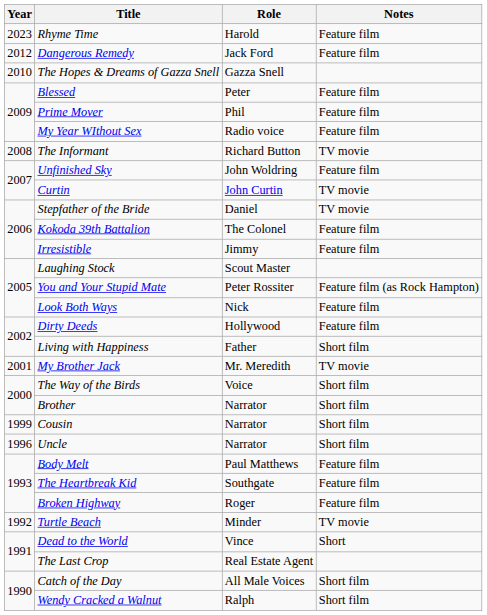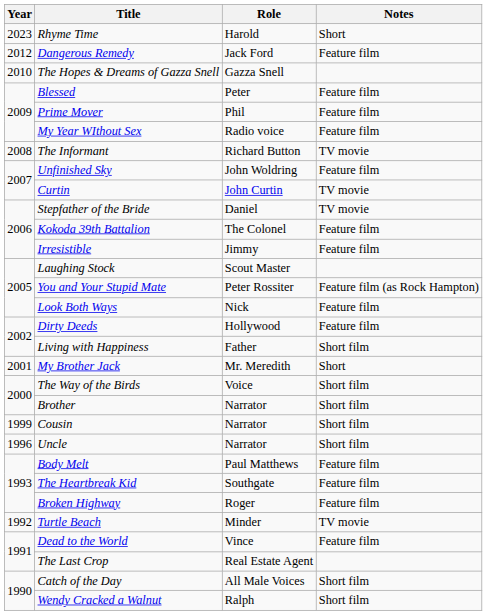 <table class="wikitable">
 <tr>
 <th>Year</th>
 <th>Title</th>
 <th>Role</th>
 <th>Notes</th>
 </tr>
 <tr>
 <td>2023</td>
 <td><em>Rhyme Time</em></td>
 <td>Harold</td>
-<td>Feature film</td>
+<td>Short</td>
 </tr>
 <tr>
 <td>2012</td>
 <td><em><a href='#'>Dangerous Remedy</a></em></td>
 <td>Jack Ford</td>
 <td>Feature film</td>
 </tr>
 <tr>
 <td>2010</td>
 <td><em>The Hopes & Dreams of Gazza Snell</em></td>
 <td>Gazza Snell</td>
 <td></td>
 </tr>
 <tr>
 <td rowspan="3">2009</td>
 <td><em><a href='#'>Blessed</a></em></td>
 <td>Peter</td>
 <td>Feature film</td>
 </tr>
 <tr>
 <td><em><a href='#'>Prime Mover</a></em></td>
 <td>Phil</td>
 <td>Feature film</td>
 </tr>
 <tr>
 <td><em><a href='#'>My Year WIthout Sex</a></em></td>
 <td>Radio voice</td>
 <td>Feature film</td>
 </tr>
 <tr>
 <td>2008</td>
 <td><em>The Informant</em></td>
 <td>Richard Button</td>
 <td>TV movie</td>
 </tr>
 <tr>
 <td rowspan="2">2007</td>
 <td><em><a href='#'>Unfinished Sky</a></em></td>
 <td>John Woldring</td>
 <td>Feature film</td>
 </tr>
 <tr>
 <td><em><a href='#'>Curtin</a></em></td>
 <td><a href='#'>John Curtin</a></td>
 <td>TV movie</td>
 </tr>
 <tr>
 <td rowspan="3">2006</td>
 <td><em>Stepfather of the Bride</em></td>
 <td>Daniel</td>
 <td>TV movie</td>
 </tr>
 <tr>
 <td><em><a href='#'>Kokoda 39th Battalion</a></em></td>
 <td>The Colonel</td>
 <td>Feature film</td>
 </tr>
 <tr>
 <td><em><a href='#'>Irresistible</a></em></td>
 <td>Jimmy</td>
 <td>Feature film</td>
 </tr>
 <tr>
 <td rowspan="3">2005</td>
 <td><em>Laughing Stock</em></td>
 <td>Scout Master</td>
 <td></td>
 </tr>
 <tr>
 <td><em><a href='#'>You and Your Stupid Mate</a></em></td>
 <td>Peter Rossiter</td>
 <td>Feature film (as Rock Hampton)</td>
 </tr>
 <tr>
 <td><em><a href='#'>Look Both Ways</a></em></td>
 <td>Nick</td>
 <td>Feature film</td>
 </tr>
 <tr>
 <td rowspan="2">2002</td>
 <td><em><a href='#'>Dirty Deeds</a></em></td>
 <td>Hollywood</td>
 <td>Feature film</td>
 </tr>
 <tr>
 <td><em>Living with Happiness</em></td>
 <td>Father</td>
 <td>Short film</td>
 </tr>
 <tr>
 <td>2001</td>
 <td><em><a href='#'>My Brother Jack</a></em></td>
 <td>Mr. Meredith</td>
-<td>TV movie</td>
+<td>Short</td>
 </tr>
 <tr>
 <td rowspan="2">2000</td>
 <td><em>The Way of the Birds</em></td>
 <td>Voice</td>
 <td>Short film</td>
 </tr>
 <tr>
 <td><em>Brother</em></td>
 <td>Narrator</td>
 <td>Short film</td>
 </tr>
 <tr>
 <td>1999</td>
 <td><em>Cousin</em></td>
 <td>Narrator</td>
 <td>Short film</td>
 </tr>
 <tr>
 <td>1996</td>
 <td><em>Uncle</em></td>
 <td>Narrator</td>
 <td>Short film</td>
 </tr>
 <tr>
 <td rowspan="3">1993</td>
 <td><em><a href='#'>Body Melt</a></em></td>
 <td>Paul Matthews</td>
 <td>Feature film</td>
 </tr>
 <tr>
 <td><em><a href='#'>The Heartbreak Kid</a></em></td>
 <td>Southgate</td>
 <td>Feature film</td>
 </tr>
 <tr>
 <td><em><a href='#'>Broken Highway</a></em></td>
 <td>Roger</td>
 <td>Feature film</td>
 </tr>
 <tr>
 <td>1992</td>
 <td><em><a href='#'>Turtle Beach</a></em></td>
 <td>Minder</td>
 <td>TV movie</td>
 </tr>
 <tr>
 <td rowspan="2">1991</td>
 <td><em><a href='#'>Dead to the World</a></em></td>
 <td>Vince</td>
-<td>Short</td>
+<td>Feature film</td>
 </tr>
 <tr>
 <td><em>The Last Crop</em></td>
 <td>Real Estate Agent</td>
 <td></td>
 </tr>
 <tr>
 <td rowspan="2">1990</td>
 <td><em>Catch of the Day</em></td>
 <td>All Male Voices</td>
 <td>Short film</td>
 </tr>
 <tr>
 <td><em><a href='#'>Wendy Cracked a Walnut</a></em></td>
 <td>Ralph</td>
 <td>Short film</td>
 </tr>
 </table>
